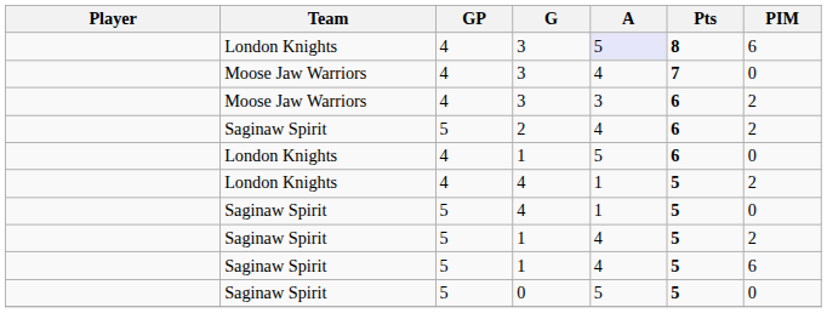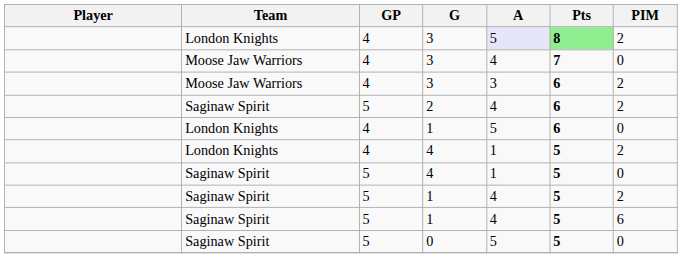 <table class="wikitable sortable">
 <tr>
 <th style="width:12em">Player</th>
 <th style="width:12em">Team</th>
 <th style="width:4em">GP</th>
 <th style="width:4em">G</th>
 <th style="width:4em">A</th>
 <th style="width:4em">Pts</th>
 <th style="width:4em">PIM</th>
 </tr>
 <tr>
 <td></td>
 <td align=left>London Knights</td>
 <td>4</td>
 <td>3</td>
 <td style="background: lavender;">5</td>
-<td><strong>8</strong></td>
-<td>6</td>
+<td style="background: lightgreen;"><strong>8</strong></td>
+<td>2</td>
 </tr>
 <tr>
 <td></td>
 <td align=left>Moose Jaw Warriors</td>
 <td>4</td>
 <td>3</td>
 <td>4</td>
 <td><strong>7</strong></td>
 <td>0</td>
 </tr>
 <tr>
 <td></td>
 <td align=left>Moose Jaw Warriors</td>
 <td>4</td>
 <td>3</td>
 <td>3</td>
 <td><strong>6</strong></td>
 <td>2</td>
 </tr>
 <tr>
 <td></td>
 <td align=left>Saginaw Spirit</td>
 <td>5</td>
 <td>2</td>
 <td>4</td>
 <td><strong>6</strong></td>
 <td>2</td>
 </tr>
 <tr>
 <td></td>
 <td align=left>London Knights</td>
 <td>4</td>
 <td>1</td>
 <td>5</td>
 <td><strong>6</strong></td>
 <td>0</td>
 </tr>
 <tr>
 <td></td>
 <td align=left>London Knights</td>
 <td>4</td>
 <td>4</td>
 <td>1</td>
 <td><strong>5</strong></td>
 <td>2</td>
 </tr>
 <tr>
 <td></td>
 <td align=left>Saginaw Spirit</td>
 <td>5</td>
 <td>4</td>
 <td>1</td>
 <td><strong>5</strong></td>
 <td>0</td>
 </tr>
 <tr>
 <td></td>
 <td align=left>Saginaw Spirit</td>
 <td>5</td>
 <td>1</td>
 <td>4</td>
 <td><strong>5</strong></td>
 <td>2</td>
 </tr>
 <tr>
 <td></td>
 <td align=left>Saginaw Spirit</td>
 <td>5</td>
 <td>1</td>
 <td>4</td>
 <td><strong>5</strong></td>
 <td>6</td>
 </tr>
 <tr>
 <td></td>
 <td align=left>Saginaw Spirit</td>
 <td>5</td>
 <td>0</td>
 <td>5</td>
 <td><strong>5</strong></td>
 <td>0</td>
 </tr>
 <tr>
 </tr>
 </table>
